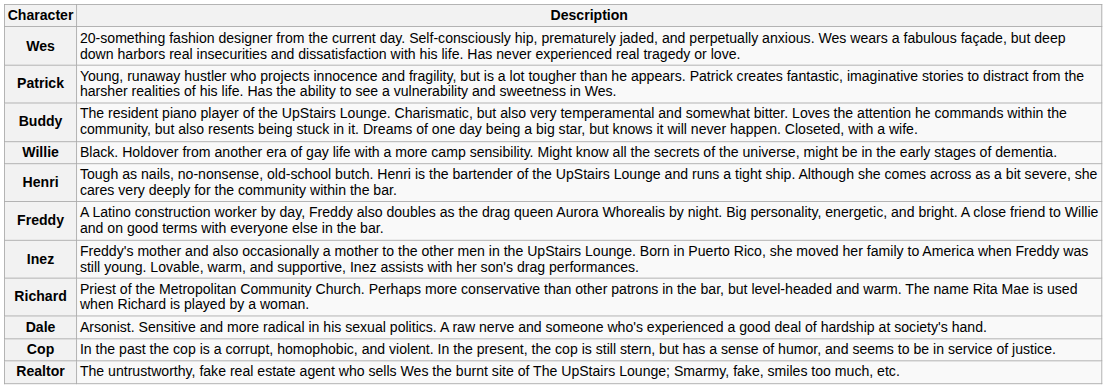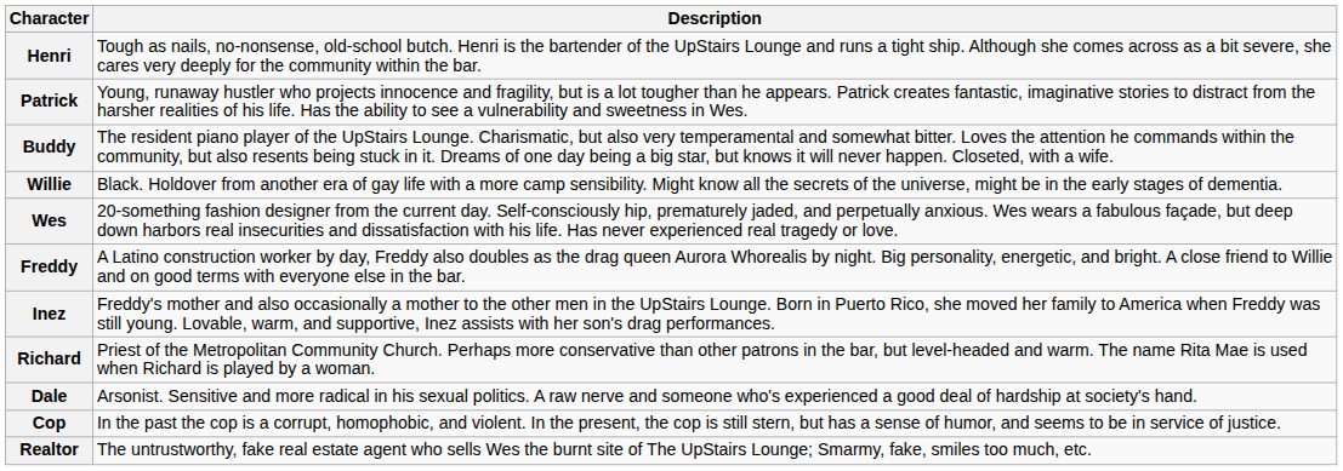 <table class="wikitable sortable">
 <tr>
 <th style="text-align:center;">Character</th>
 <th scope="col" class="unsortable">Description</th>
 </tr>
 <tr>
-<th style="text-align:center;">Wes</th>
-<td>20-something fashion designer from the current day. Self-consciously hip, prematurely jaded, and perpetually anxious. Wes wears a fabulous façade, but deep down harbors real insecurities and dissatisfaction with his life. Has never experienced real tragedy or love.</td>
+<th style="text-align:center;">Henri</th>
+<td>Tough as nails, no-nonsense, old-school butch. Henri is the bartender of the UpStairs Lounge and runs a tight ship. Although she comes across as a bit severe, she cares very deeply for the community within the bar.</td>
 </tr>
 <tr>
 <th style="text-align:center;">Patrick</th>
 <td>Young, runaway hustler who projects innocence and fragility, but is a lot tougher than he appears. Patrick creates fantastic, imaginative stories to distract from the harsher realities of his life. Has the ability to see a vulnerability and sweetness in Wes.</td>
 </tr>
 <tr>
 <th style="text-align:center;">Buddy</th>
 <td>The resident piano player of the UpStairs Lounge. Charismatic, but also very temperamental and somewhat bitter. Loves the attention he commands within the community, but also resents being stuck in it. Dreams of one day being a big star, but knows it will never happen. Closeted, with a wife.</td>
 </tr>
 <tr>
 <th style="text-align:center;">Willie</th>
 <td>Black. Holdover from another era of gay life with a more camp sensibility. Might know all the secrets of the universe, might be in the early stages of dementia.</td>
 </tr>
 <tr>
-<th style="text-align:center;">Henri</th>
-<td>Tough as nails, no-nonsense, old-school butch. Henri is the bartender of the UpStairs Lounge and runs a tight ship. Although she comes across as a bit severe, she cares very deeply for the community within the bar.</td>
+<th style="text-align:center;">Wes</th>
+<td>20-something fashion designer from the current day. Self-consciously hip, prematurely jaded, and perpetually anxious. Wes wears a fabulous façade, but deep down harbors real insecurities and dissatisfaction with his life. Has never experienced real tragedy or love.</td>
 </tr>
 <tr>
 <th style="text-align:center;">Freddy</th>
 <td>A Latino construction worker by day, Freddy also doubles as the drag queen Aurora Whorealis by night. Big personality, energetic, and bright. A close friend to Willie and on good terms with everyone else in the bar.</td>
 </tr>
 <tr>
 <th style="text-align:center;">Inez</th>
 <td>Freddy's mother and also occasionally a mother to the other men in the UpStairs Lounge. Born in Puerto Rico, she moved her family to America when Freddy was still young. Lovable, warm, and supportive, Inez assists with her son's drag performances.</td>
 </tr>
 <tr>
 <th style="text-align:center;">Richard</th>
 <td>Priest of the Metropolitan Community Church. Perhaps more conservative than other patrons in the bar, but level-headed and warm. The name Rita Mae is used when Richard is played by a woman.</td>
 </tr>
 <tr>
 <th style="text-align:center;">Dale</th>
 <td>Arsonist. Sensitive and more radical in his sexual politics. A raw nerve and someone who's experienced a good deal of hardship at society's hand.</td>
 </tr>
 <tr>
 <th style="text-align:center;">Cop</th>
 <td>In the past the cop is a corrupt, homophobic, and violent. In the present, the cop is still stern, but has a sense of humor, and seems to be in service of justice.</td>
 </tr>
 <tr>
 <th style="text-align:center;">Realtor</th>
 <td>The untrustworthy, fake real estate agent who sells Wes the burnt site of The UpStairs Lounge; Smarmy, fake, smiles too much, etc.</td>
 </tr>
 </table>
